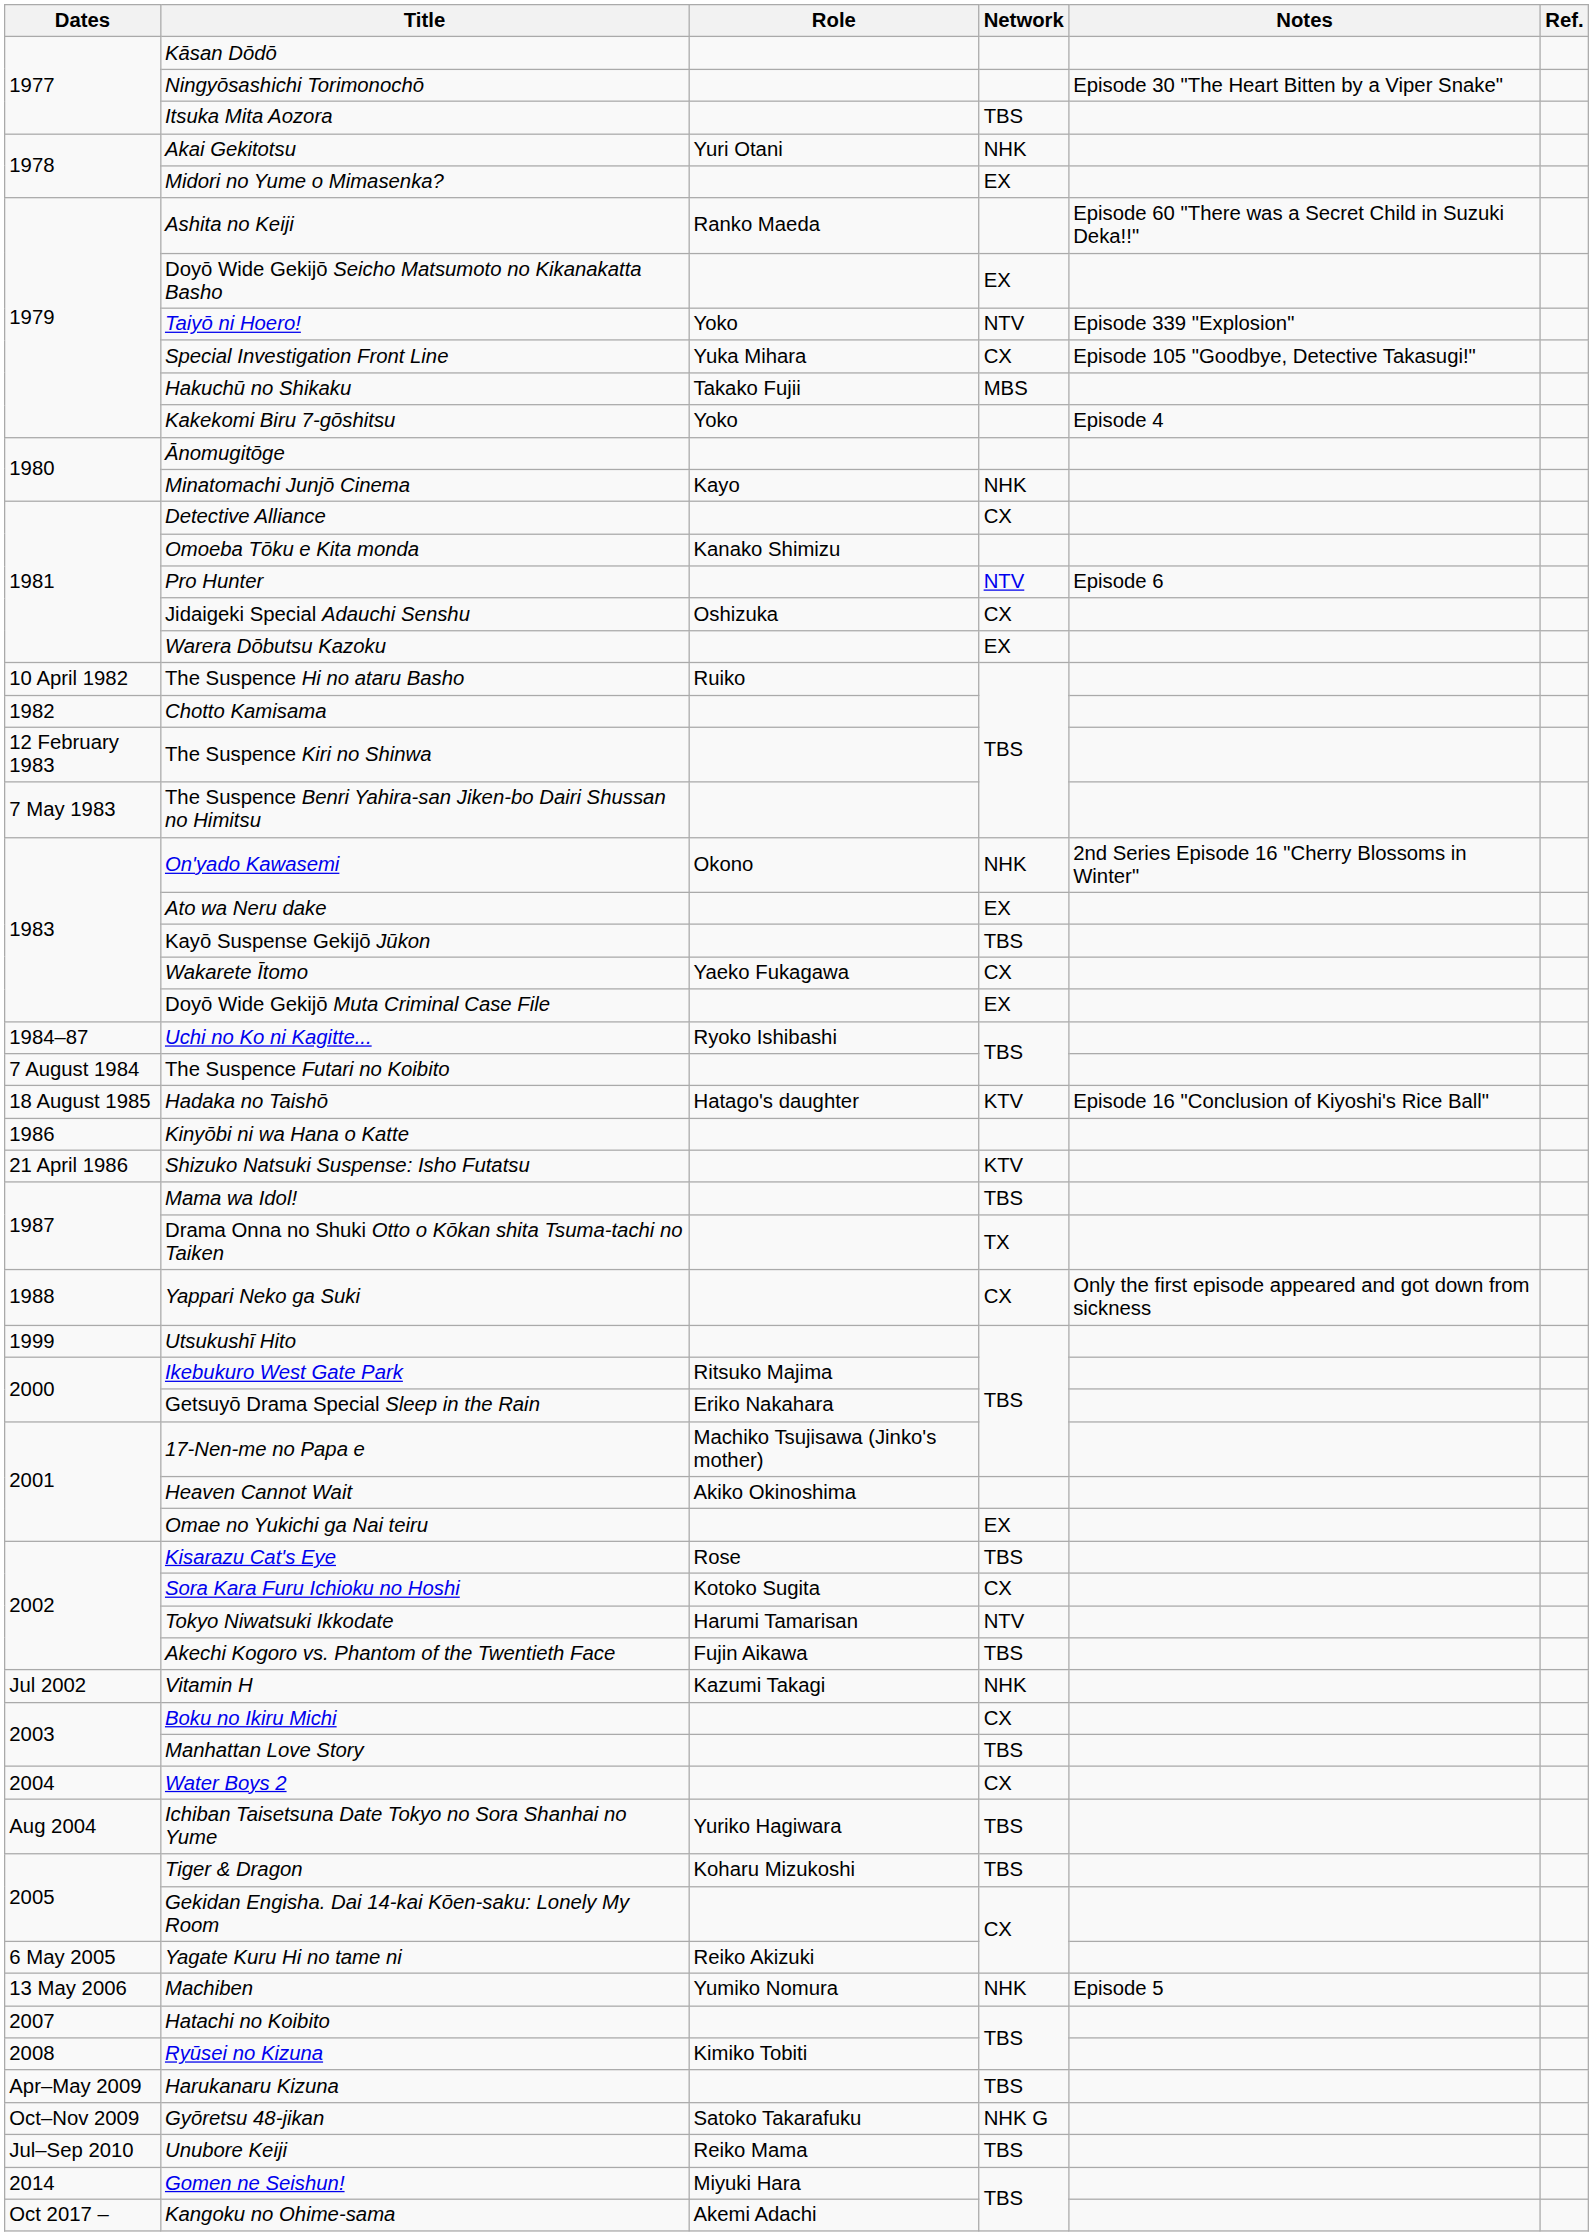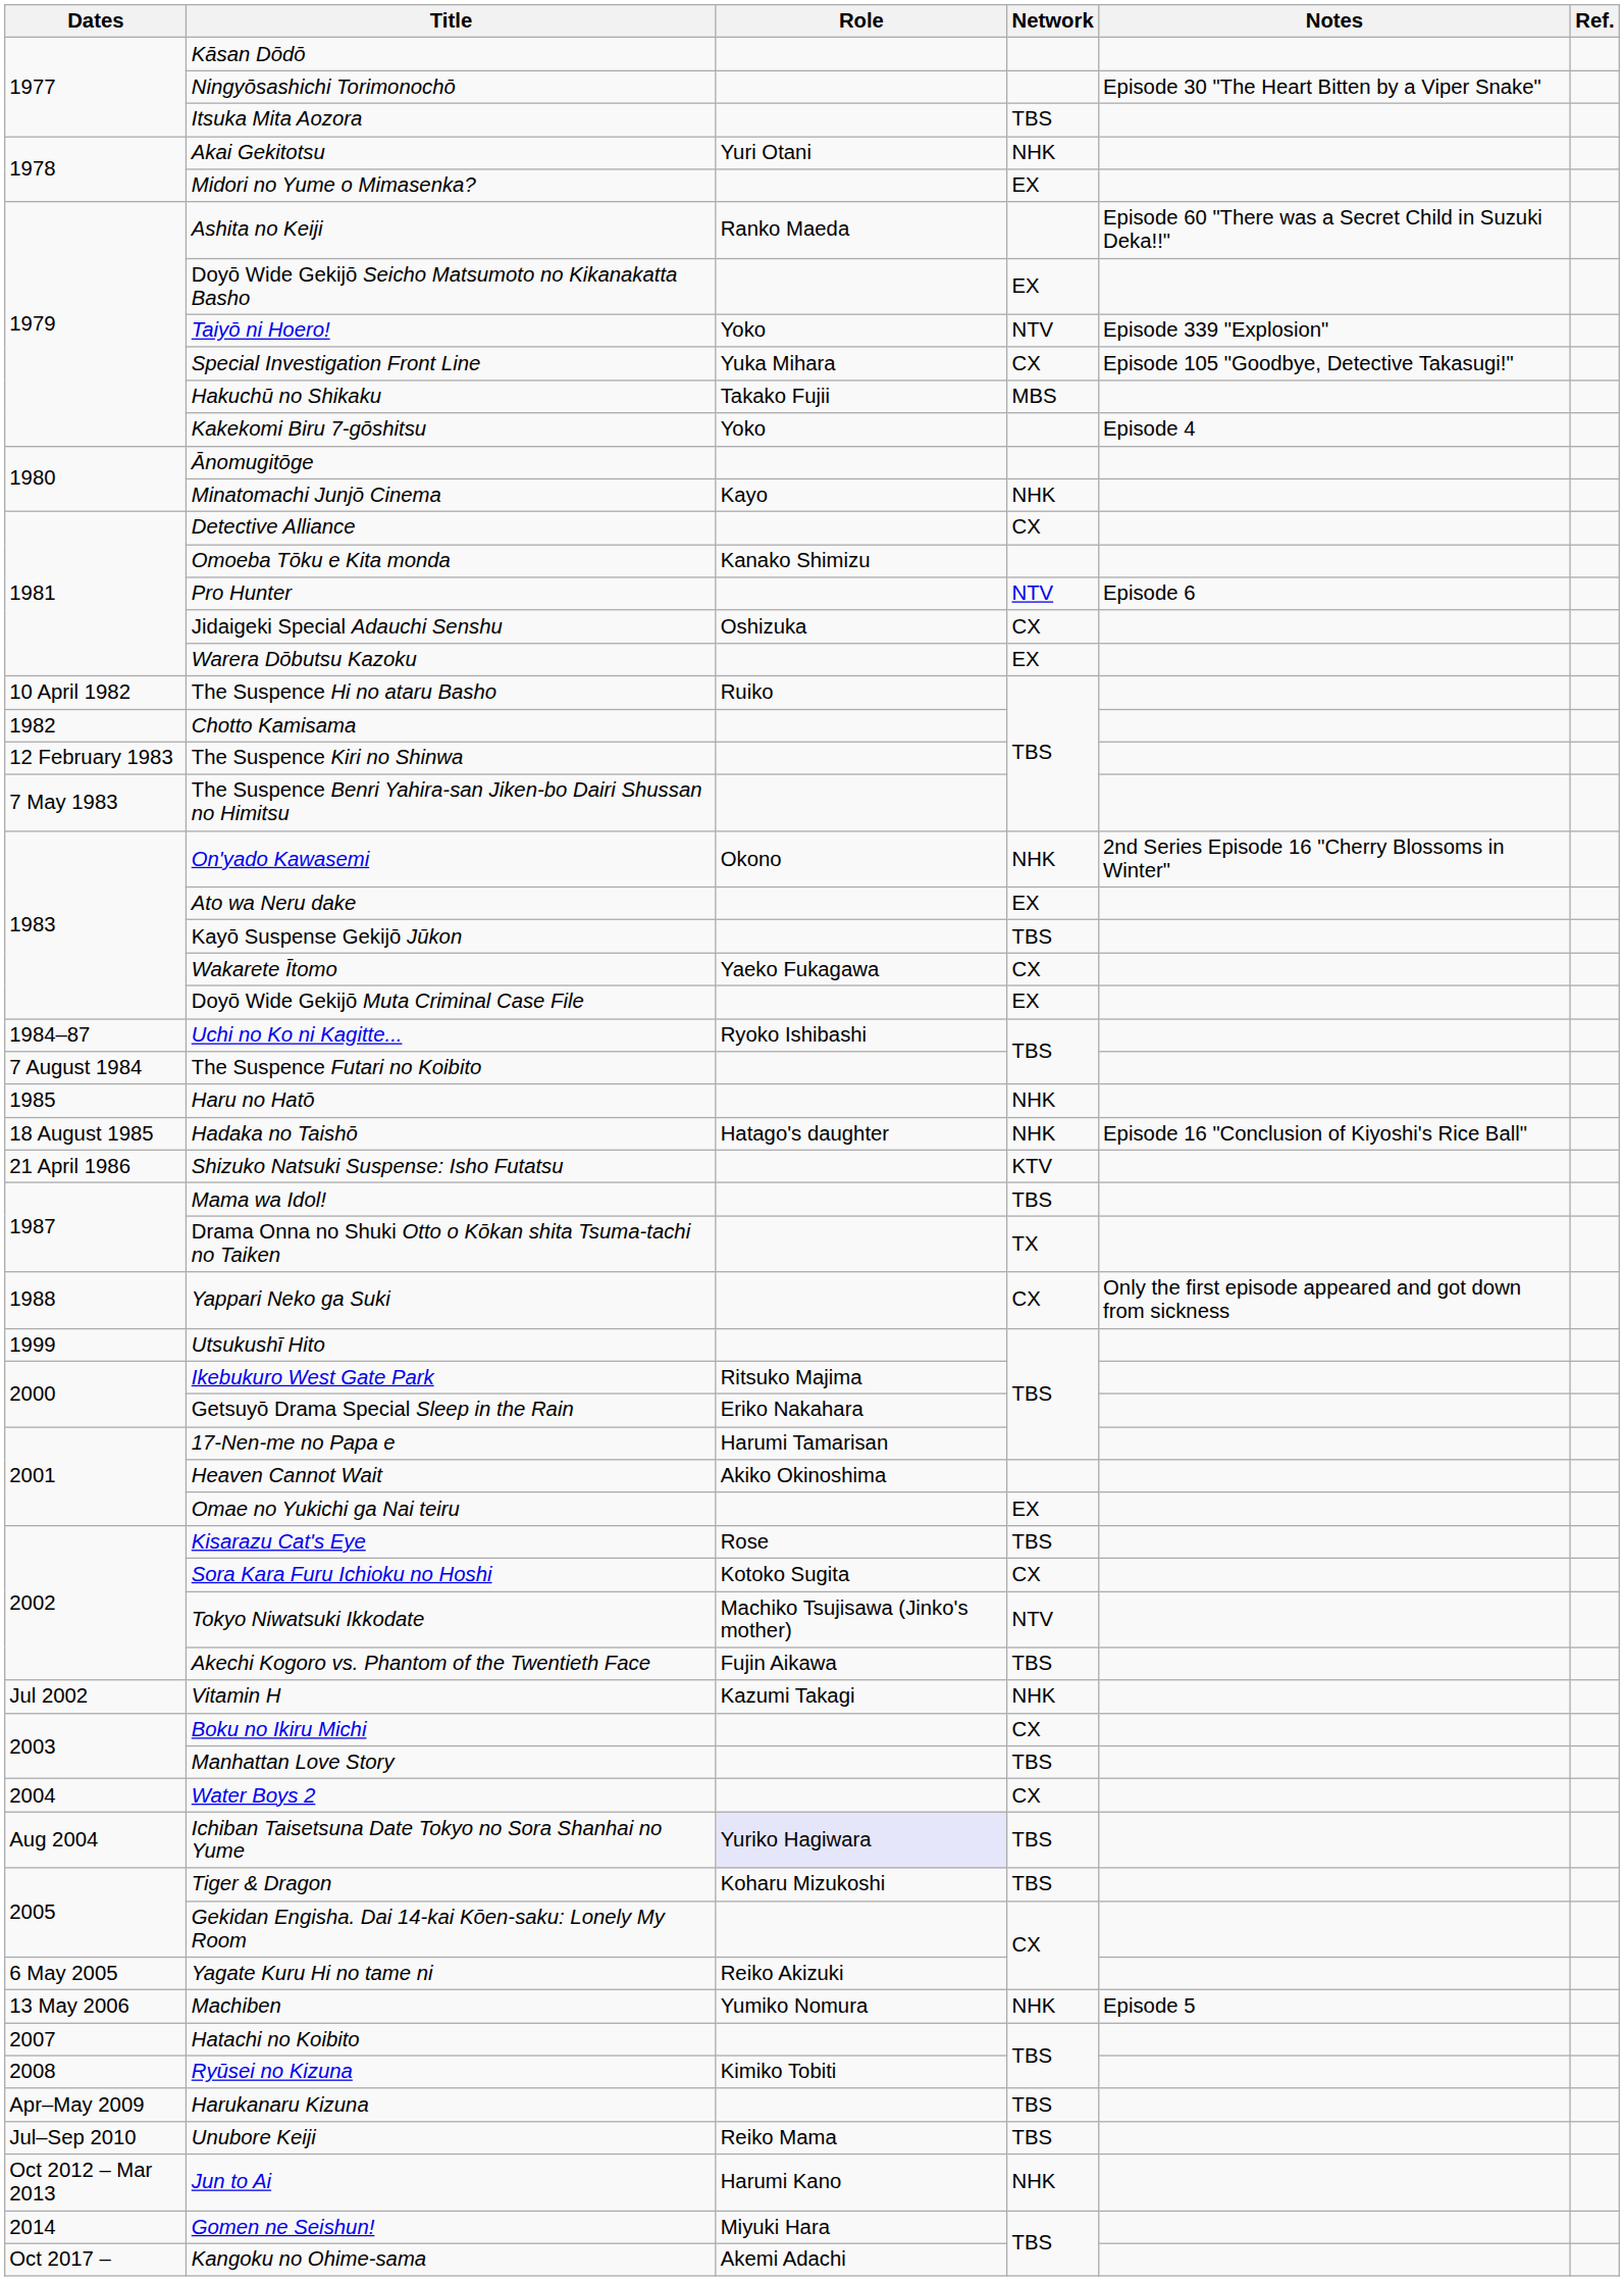 <table class="wikitable">
 <tr>
 <th>Dates</th>
 <th>Title</th>
 <th>Role</th>
 <th>Network</th>
 <th>Notes</th>
 <th>Ref.</th>
 </tr>
 <tr>
 <td rowspan="3">1977</td>
 <td><em>Kāsan Dōdō</em></td>
 <td></td>
 <td></td>
 <td></td>
 <td></td>
 </tr>
 <tr>
 <td><em>Ningyōsashichi Torimonochō</em></td>
 <td></td>
 <td></td>
 <td>Episode 30 "The Heart Bitten by a Viper Snake"</td>
 <td></td>
 </tr>
 <tr>
 <td><em>Itsuka Mita Aozora</em></td>
 <td></td>
 <td>TBS</td>
 <td></td>
 <td></td>
 </tr>
 <tr>
 <td rowspan="2">1978</td>
 <td><em>Akai Gekitotsu</em></td>
 <td>Yuri Otani</td>
 <td>NHK</td>
 <td></td>
 <td></td>
 </tr>
 <tr>
 <td><em>Midori no Yume o Mimasenka?</em></td>
 <td></td>
 <td>EX</td>
 <td></td>
 <td></td>
 </tr>
 <tr>
 <td rowspan="6">1979</td>
 <td><em>Ashita no Keiji</em></td>
 <td>Ranko Maeda</td>
 <td></td>
 <td>Episode 60 "There was a Secret Child in Suzuki Deka!!"</td>
 <td></td>
 </tr>
 <tr>
 <td>Doyō Wide Gekijō <em>Seicho Matsumoto no Kikanakatta Basho</em></td>
 <td></td>
 <td>EX</td>
 <td></td>
 <td></td>
 </tr>
 <tr>
 <td><em><a href='#'>Taiyō ni Hoero!</a></em></td>
 <td>Yoko</td>
 <td>NTV</td>
 <td>Episode 339 "Explosion"</td>
 <td></td>
 </tr>
 <tr>
 <td><em>Special Investigation Front Line</em></td>
 <td>Yuka Mihara</td>
 <td>CX</td>
 <td>Episode 105 "Goodbye, Detective Takasugi!"</td>
 <td></td>
 </tr>
 <tr>
 <td><em>Hakuchū no Shikaku</em></td>
 <td>Takako Fujii</td>
 <td>MBS</td>
 <td></td>
 <td></td>
 </tr>
 <tr>
 <td><em>Kakekomi Biru 7-gōshitsu</em></td>
 <td>Yoko</td>
 <td></td>
 <td>Episode 4</td>
 <td></td>
 </tr>
 <tr>
 <td rowspan="2">1980</td>
 <td><em>Ānomugitōge</em></td>
 <td></td>
 <td></td>
 <td></td>
 <td></td>
 </tr>
 <tr>
 <td><em>Minatomachi Junjō Cinema</em></td>
 <td>Kayo</td>
 <td>NHK</td>
 <td></td>
 <td></td>
 </tr>
 <tr>
 <td rowspan="5">1981</td>
 <td><em>Detective Alliance</em></td>
 <td></td>
 <td>CX</td>
 <td></td>
 <td></td>
 </tr>
 <tr>
 <td><em>Omoeba Tōku e Kita monda</em></td>
 <td>Kanako Shimizu</td>
 <td></td>
 <td></td>
 <td></td>
 </tr>
 <tr>
 <td><em>Pro Hunter</em></td>
 <td></td>
 <td><a href='#'>NTV</a></td>
 <td>Episode 6</td>
 <td></td>
 </tr>
 <tr>
 <td>Jidaigeki Special <em>Adauchi Senshu</em></td>
 <td>Oshizuka</td>
 <td>CX</td>
 <td></td>
 <td></td>
 </tr>
 <tr>
 <td><em>Warera Dōbutsu Kazoku</em></td>
 <td></td>
 <td>EX</td>
 <td></td>
 <td></td>
 </tr>
 <tr>
 <td>10 April 1982</td>
 <td>The Suspence <em>Hi no ataru Basho</em></td>
 <td>Ruiko</td>
 <td rowspan="4">TBS</td>
 <td></td>
 <td></td>
 </tr>
 <tr>
 <td>1982</td>
 <td><em>Chotto Kamisama</em></td>
 <td></td>
 <td></td>
 <td></td>
 </tr>
 <tr>
 <td>12 February 1983</td>
 <td>The Suspence <em>Kiri no Shinwa</em></td>
 <td></td>
 <td></td>
 <td></td>
 </tr>
 <tr>
 <td>7 May 1983</td>
 <td>The Suspence <em>Benri Yahira-san Jiken-bo Dairi Shussan no Himitsu</em></td>
 <td></td>
 <td></td>
 <td></td>
 </tr>
 <tr>
 <td rowspan="5">1983</td>
 <td><em><a href='#'>On'yado Kawasemi</a></em></td>
 <td>Okono</td>
 <td>NHK</td>
 <td>2nd Series Episode 16 "Cherry Blossoms in Winter"</td>
 <td></td>
 </tr>
 <tr>
 <td><em>Ato wa Neru dake</em></td>
 <td></td>
 <td>EX</td>
 <td></td>
 <td></td>
 </tr>
 <tr>
 <td>Kayō Suspense Gekijō <em>Jūkon</em></td>
 <td></td>
 <td>TBS</td>
 <td></td>
 <td></td>
 </tr>
 <tr>
 <td><em>Wakarete Ītomo</em></td>
 <td>Yaeko Fukagawa</td>
 <td>CX</td>
 <td></td>
 <td></td>
 </tr>
 <tr>
 <td>Doyō Wide Gekijō <em>Muta Criminal Case File</em></td>
 <td></td>
 <td>EX</td>
 <td></td>
 <td></td>
 </tr>
 <tr>
 <td>1984–87</td>
 <td><em><a href='#'>Uchi no Ko ni Kagitte...</a></em></td>
 <td>Ryoko Ishibashi</td>
 <td rowspan="2">TBS</td>
 <td></td>
 <td></td>
 </tr>
 <tr>
 <td>7 August 1984</td>
 <td>The Suspence <em>Futari no Koibito</em></td>
 <td></td>
 <td></td>
 <td></td>
 </tr>
 <tr>
+<td>1985</td>
+<td><em>Haru no Hatō</em></td>
+<td></td>
+<td>NHK</td>
+<td></td>
+<td></td>
+</tr>
+<tr>
 <td>18 August 1985</td>
 <td><em>Hadaka no Taishō</em></td>
 <td>Hatago's daughter</td>
-<td>KTV</td>
+<td>NHK</td>
 <td>Episode 16 "Conclusion of Kiyoshi's Rice Ball"</td>
-<td></td>
-</tr>
-<tr>
-<td>1986</td>
-<td><em>Kinyōbi ni wa Hana o Katte</em></td>
-<td></td>
-<td></td>
-<td></td>
 <td></td>
 </tr>
 <tr>
 <td>21 April 1986</td>
 <td><em>Shizuko Natsuki Suspense: Isho Futatsu</em></td>
 <td></td>
 <td>KTV</td>
 <td></td>
 <td></td>
 </tr>
 <tr>
 <td rowspan="2">1987</td>
 <td><em>Mama wa Idol!</em></td>
 <td></td>
 <td>TBS</td>
 <td></td>
 <td></td>
 </tr>
 <tr>
 <td>Drama Onna no Shuki <em>Otto o Kōkan shita Tsuma-tachi no Taiken</em></td>
 <td></td>
 <td>TX</td>
 <td></td>
 <td></td>
 </tr>
 <tr>
 <td>1988</td>
 <td><em>Yappari Neko ga Suki</em></td>
 <td></td>
 <td>CX</td>
 <td>Only the first episode appeared and got down from sickness</td>
 <td></td>
 </tr>
 <tr>
 <td>1999</td>
 <td><em>Utsukushī Hito</em></td>
 <td></td>
 <td rowspan="4">TBS</td>
 <td></td>
 <td></td>
 </tr>
 <tr>
 <td rowspan="2">2000</td>
 <td><em><a href='#'>Ikebukuro West Gate Park</a></em></td>
 <td>Ritsuko Majima</td>
 <td></td>
 <td></td>
 </tr>
 <tr>
 <td>Getsuyō Drama Special <em>Sleep in the Rain</em></td>
 <td>Eriko Nakahara</td>
 <td></td>
 <td></td>
 </tr>
 <tr>
 <td rowspan="3">2001</td>
 <td><em>17-Nen-me no Papa e</em></td>
-<td>Machiko Tsujisawa (Jinko's mother)</td>
+<td>Harumi Tamarisan</td>
 <td></td>
 <td></td>
 </tr>
 <tr>
 <td><em>Heaven Cannot Wait</em></td>
 <td>Akiko Okinoshima</td>
 <td></td>
 <td></td>
 <td></td>
 </tr>
 <tr>
 <td><em>Omae no Yukichi ga Nai teiru</em></td>
 <td></td>
 <td>EX</td>
 <td></td>
 <td></td>
 </tr>
 <tr>
 <td rowspan="4">2002</td>
 <td><em><a href='#'>Kisarazu Cat's Eye</a></em></td>
 <td>Rose</td>
 <td>TBS</td>
 <td></td>
 <td></td>
 </tr>
 <tr>
 <td><em><a href='#'>Sora Kara Furu Ichioku no Hoshi</a></em></td>
 <td>Kotoko Sugita</td>
 <td>CX</td>
 <td></td>
 <td></td>
 </tr>
 <tr>
 <td><em>Tokyo Niwatsuki Ikkodate</em></td>
-<td>Harumi Tamarisan</td>
+<td>Machiko Tsujisawa (Jinko's mother)</td>
 <td>NTV</td>
 <td></td>
 <td></td>
 </tr>
 <tr>
 <td><em>Akechi Kogoro vs. Phantom of the Twentieth Face</em></td>
 <td>Fujin Aikawa</td>
 <td>TBS</td>
 <td></td>
 <td></td>
 </tr>
 <tr>
 <td>Jul 2002</td>
 <td><em>Vitamin H</em></td>
 <td>Kazumi Takagi</td>
 <td>NHK</td>
 <td></td>
 <td></td>
 </tr>
 <tr>
 <td rowspan="2">2003</td>
 <td><em><a href='#'>Boku no Ikiru Michi</a></em></td>
 <td></td>
 <td>CX</td>
 <td></td>
 <td></td>
 </tr>
 <tr>
 <td><em>Manhattan Love Story</em></td>
 <td></td>
 <td>TBS</td>
 <td></td>
 <td></td>
 </tr>
 <tr>
 <td>2004</td>
 <td><em><a href='#'>Water Boys 2</a></em></td>
 <td></td>
 <td>CX</td>
 <td></td>
 <td></td>
 </tr>
 <tr>
 <td>Aug 2004</td>
 <td><em>Ichiban Taisetsuna Date Tokyo no Sora Shanhai no Yume</em></td>
-<td>Yuriko Hagiwara</td>
+<td style="background: lavender;">Yuriko Hagiwara</td>
 <td>TBS</td>
 <td></td>
 <td></td>
 </tr>
 <tr>
 <td rowspan="2">2005</td>
 <td><em>Tiger & Dragon</em></td>
 <td>Koharu Mizukoshi</td>
 <td>TBS</td>
 <td></td>
 <td></td>
 </tr>
 <tr>
 <td><em>Gekidan Engisha. Dai 14-kai Kōen-saku: Lonely My Room</em></td>
 <td></td>
 <td rowspan="2">CX</td>
 <td></td>
 <td></td>
 </tr>
 <tr>
 <td>6 May 2005</td>
 <td><em>Yagate Kuru Hi no tame ni</em></td>
 <td>Reiko Akizuki</td>
 <td></td>
 <td></td>
 </tr>
 <tr>
 <td>13 May 2006</td>
 <td><em>Machiben</em></td>
 <td>Yumiko Nomura</td>
 <td>NHK</td>
 <td>Episode 5</td>
 <td></td>
 </tr>
 <tr>
 <td>2007</td>
 <td><em>Hatachi no Koibito</em></td>
 <td></td>
 <td rowspan="2">TBS</td>
 <td></td>
 <td></td>
 </tr>
 <tr>
 <td>2008</td>
 <td><em><a href='#'>Ryūsei no Kizuna</a></em></td>
 <td>Kimiko Tobiti</td>
 <td></td>
 <td></td>
 </tr>
 <tr>
 <td>Apr–May 2009</td>
 <td><em>Harukanaru Kizuna</em></td>
 <td></td>
 <td>TBS</td>
 <td></td>
 <td></td>
 </tr>
 <tr>
-<td>Oct–Nov 2009</td>
-<td><em>Gyōretsu 48-jikan</em></td>
-<td>Satoko Takarafuku</td>
-<td>NHK G</td>
+<td>Jul–Sep 2010</td>
+<td><em>Unubore Keiji</em></td>
+<td>Reiko Mama</td>
+<td>TBS</td>
 <td></td>
 <td></td>
 </tr>
 <tr>
-<td>Jul–Sep 2010</td>
-<td><em>Unubore Keiji</em></td>
-<td>Reiko Mama</td>
-<td>TBS</td>
+<td>Oct 2012 – Mar 2013</td>
+<td><em><a href='#'>Jun to Ai</a></em></td>
+<td>Harumi Kano</td>
+<td>NHK</td>
 <td></td>
 <td></td>
 </tr>
 <tr>
 <td>2014</td>
 <td><em><a href='#'>Gomen ne Seishun!</a></em></td>
 <td>Miyuki Hara</td>
 <td rowspan="2">TBS</td>
 <td></td>
 <td></td>
 </tr>
 <tr>
 <td>Oct 2017 –</td>
 <td><em>Kangoku no Ohime-sama</em></td>
 <td>Akemi Adachi</td>
 <td></td>
 <td></td>
 </tr>
 </table>
